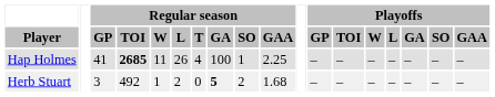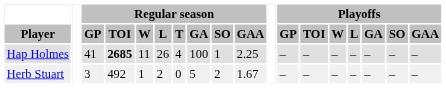 <table BORDER="0" CELLPADDING="3" CELLSPACING="2" ID="Table1">
 <tr ALIGN="center" bgcolor="#c0c0c0">
 <th ALIGN="center" colspan="1" bgcolor="#ffffff"> </th>
 <th ALIGN="center" rowspan="99" bgcolor="#ffffff"> </th>
 <th ALIGN="center" colspan="8">Regular season</th>
 <th ALIGN="center" rowspan="99" bgcolor="#ffffff"> </th>
 <th ALIGN="center" colspan="7">Playoffs</th>
 </tr>
 <tr ALIGN="center" bgcolor="#c0c0c0">
 <th ALIGN="center">Player</th>
 <th ALIGN="center">GP</th>
 <th ALIGN="center">TOI</th>
 <th ALIGN="center">W</th>
 <th ALIGN="center">L</th>
 <th ALIGN="center">T</th>
 <th ALIGN="center">GA</th>
 <th ALIGN="center">SO</th>
 <th ALIGN="center">GAA</th>
 <th ALIGN="center">GP</th>
 <th ALIGN="center">TOI</th>
 <th ALIGN="center">W</th>
 <th ALIGN="center">L</th>
 <th ALIGN="center">GA</th>
 <th ALIGN="center">SO</th>
 <th ALIGN="center">GAA</th>
 </tr>
 <tr bgcolor="#e0e0e0">
 <td><a href='#'>Hap Holmes</a></td>
 <td>41</td>
 <td><strong>2685</strong></td>
 <td>11</td>
 <td>26</td>
 <td>4</td>
 <td>100</td>
 <td>1</td>
 <td>2.25</td>
 <td>–</td>
 <td>–</td>
 <td>–</td>
 <td>–</td>
 <td>–</td>
 <td>–</td>
 <td>–</td>
 </tr>
 <tr bgcolor="#f0f0f0">
 <td><a href='#'>Herb Stuart</a></td>
 <td>3</td>
 <td>492</td>
 <td>1</td>
 <td>2</td>
 <td>0</td>
-<td><strong>5</strong></td>
+<td>5</td>
 <td>2</td>
-<td>1.68</td>
+<td>1.67</td>
 <td>–</td>
 <td>–</td>
 <td>–</td>
 <td>–</td>
 <td>–</td>
 <td>–</td>
 <td>–</td>
 </tr>
 </table>
